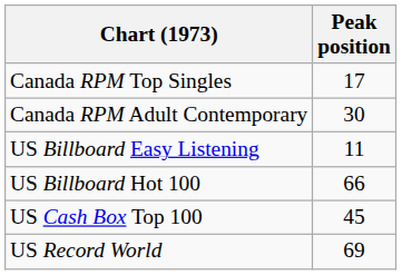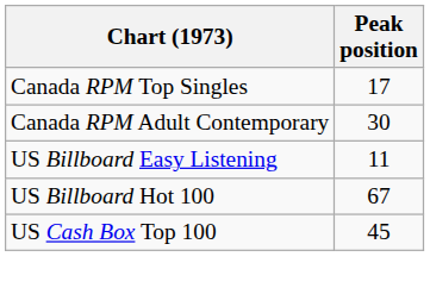 <table class="wikitable sortable">
 <tr>
 <th>Chart (1973)</th>
 <th>Peak<br>position</th>
 </tr>
 <tr>
 <td>Canada <em>RPM</em> Top Singles</td>
 <td style="text-align:center;">17</td>
 </tr>
 <tr>
 <td>Canada <em>RPM</em> Adult Contemporary</td>
 <td style="text-align:center;">30</td>
 </tr>
 <tr>
 <td>US <em>Billboard</em> <a href='#'>Easy Listening</a></td>
 <td style="text-align:center;">11</td>
 </tr>
 <tr>
 <td>US <em>Billboard</em> Hot 100 </td>
-<td style="text-align:center;">66</td>
+<td style="text-align:center;">67</td>
 </tr>
 <tr>
 <td>US <a href='#'><em>Cash Box</em></a> Top 100</td>
 <td style="text-align:center;">45</td>
 </tr>
-<tr>
-<td>US <em>Record World</em> </td>
-<td style="text-align:center;">69</td>
-</tr>
 </table>
